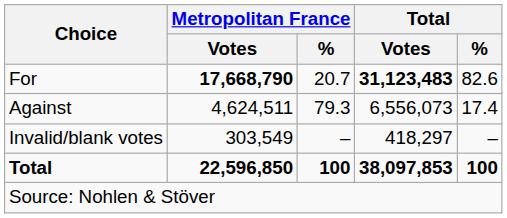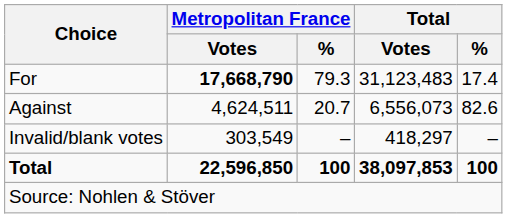 <table class=wikitable style=text-align:right>
 <tr>
 <th rowspan=2>Choice</th>
 <th colspan=2><a href='#'>Metropolitan France</a></th>
 <th colspan=2>Total</th>
 </tr>
 <tr>
 <th>Votes</th>
 <th>%</th>
 <th>Votes</th>
 <th>%</th>
 </tr>
 <tr>
 <td align=left>For</td>
 <td><strong>17,668,790</strong></td>
-<td>20.7</td>
-<td><strong>31,123,483</strong></td>
-<td>82.6</td>
+<td>79.3</td>
+<td>31,123,483</td>
+<td>17.4</td>
 </tr>
 <tr>
 <td align=left>Against</td>
 <td>4,624,511</td>
-<td>79.3</td>
+<td>20.7</td>
 <td>6,556,073</td>
-<td>17.4</td>
+<td>82.6</td>
 </tr>
 <tr>
 <td align=left>Invalid/blank votes</td>
 <td>303,549</td>
 <td>–</td>
 <td>418,297</td>
 <td>–</td>
 </tr>
 <tr>
 <td align=left><strong>Total</strong></td>
 <td><strong>22,596,850</strong></td>
 <td><strong>100</strong></td>
 <td><strong>38,097,853</strong></td>
 <td><strong>100</strong></td>
 </tr>
 <tr>
 <td align=left colspan=6>Source: Nohlen & Stöver</td>
 </tr>
 </table>
